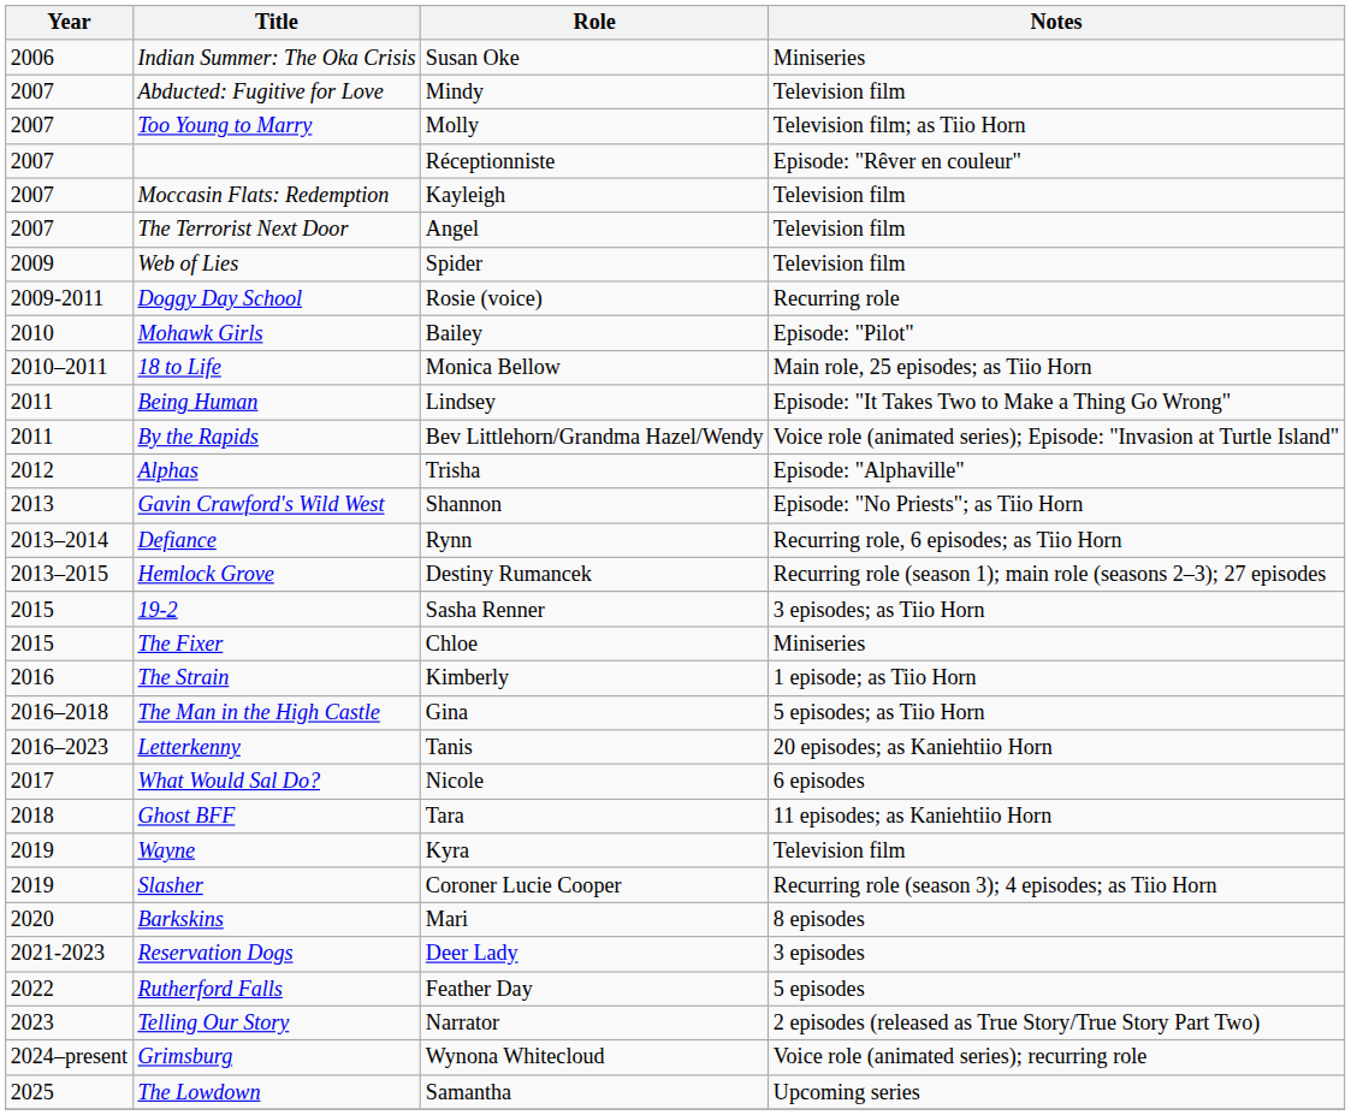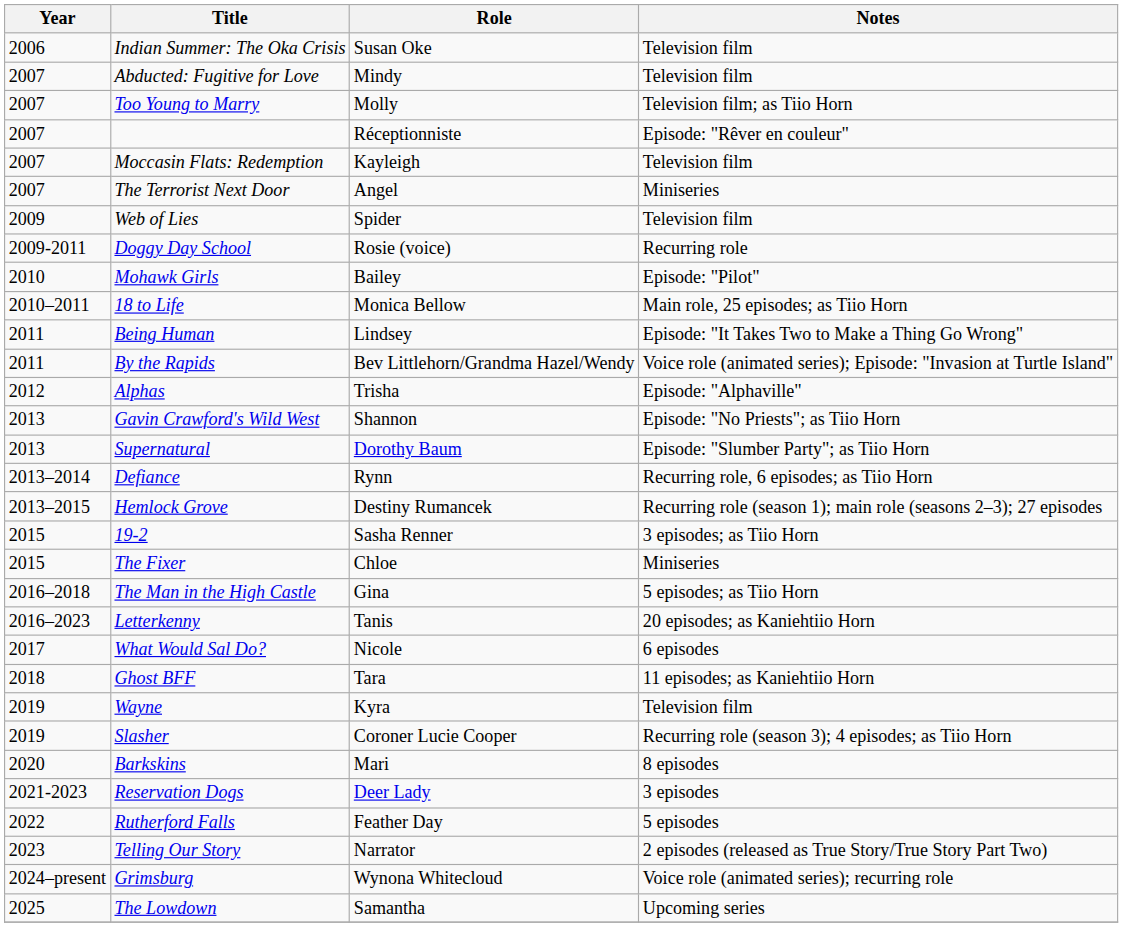 <table class="wikitable sortable">
 <tr>
 <th>Year</th>
 <th>Title</th>
 <th>Role</th>
 <th class="unsortable">Notes</th>
 </tr>
 <tr>
 <td>2006</td>
 <td><em>Indian Summer: The Oka Crisis</em></td>
 <td>Susan Oke</td>
-<td>Miniseries</td>
+<td>Television film</td>
 </tr>
 <tr>
 <td>2007</td>
 <td><em>Abducted: Fugitive for Love</em></td>
 <td>Mindy</td>
 <td>Television film</td>
 </tr>
 <tr>
 <td>2007</td>
 <td><em><a href='#'>Too Young to Marry</a></em></td>
 <td>Molly</td>
 <td>Television film; as Tiio Horn</td>
 </tr>
 <tr>
 <td>2007</td>
 <td></td>
 <td>Réceptionniste</td>
 <td>Episode: "Rêver en couleur"</td>
 </tr>
 <tr>
 <td>2007</td>
 <td><em>Moccasin Flats: Redemption</em></td>
 <td>Kayleigh</td>
 <td>Television film</td>
 </tr>
 <tr>
 <td>2007</td>
 <td data-sort-value="Terrorist Next Door, The"><em>The Terrorist Next Door</em></td>
 <td>Angel</td>
-<td>Television film</td>
+<td>Miniseries</td>
 </tr>
 <tr>
 <td>2009</td>
 <td><em>Web of Lies</em></td>
 <td>Spider</td>
 <td>Television film</td>
 </tr>
 <tr>
 <td>2009-2011</td>
 <td><em><a href='#'>Doggy Day School</a></em></td>
 <td>Rosie (voice)</td>
 <td>Recurring role</td>
 </tr>
 <tr>
 <td>2010</td>
 <td><em><a href='#'>Mohawk Girls</a></em></td>
 <td>Bailey</td>
 <td>Episode: "Pilot"</td>
 </tr>
 <tr>
 <td>2010–2011</td>
 <td><em><a href='#'>18 to Life</a></em></td>
 <td>Monica Bellow</td>
 <td>Main role, 25 episodes; as Tiio Horn</td>
 </tr>
 <tr>
 <td>2011</td>
 <td><em><a href='#'>Being Human</a></em></td>
 <td>Lindsey</td>
 <td>Episode: "It Takes Two to Make a Thing Go Wrong"</td>
 </tr>
 <tr>
 <td>2011</td>
 <td><em><a href='#'>By the Rapids</a></em></td>
 <td>Bev Littlehorn/Grandma Hazel/Wendy</td>
 <td>Voice role (animated series); Episode: "Invasion at Turtle Island"</td>
 </tr>
 <tr>
 <td>2012</td>
 <td><em><a href='#'>Alphas</a></em></td>
 <td>Trisha</td>
 <td>Episode: "Alphaville"</td>
 </tr>
 <tr>
 <td>2013</td>
 <td><em><a href='#'>Gavin Crawford's Wild West</a></em></td>
 <td>Shannon</td>
 <td>Episode: "No Priests"; as Tiio Horn</td>
 </tr>
 <tr>
+<td>2013</td>
+<td><em><a href='#'>Supernatural</a></em></td>
+<td><a href='#'>Dorothy Baum</a></td>
+<td>Episode: "Slumber Party"; as Tiio Horn</td>
+</tr>
+<tr>
 <td>2013–2014</td>
 <td><em><a href='#'>Defiance</a></em></td>
 <td>Rynn</td>
 <td>Recurring role, 6 episodes; as Tiio Horn</td>
 </tr>
 <tr>
 <td>2013–2015</td>
 <td><em><a href='#'>Hemlock Grove</a></em></td>
 <td>Destiny Rumancek</td>
 <td>Recurring role (season 1); main role (seasons 2–3); 27 episodes</td>
 </tr>
 <tr>
 <td>2015</td>
 <td><em><a href='#'>19-2</a></em></td>
 <td>Sasha Renner</td>
 <td>3 episodes; as Tiio Horn</td>
 </tr>
 <tr>
 <td>2015</td>
 <td data-sort-value="Fixer, The"><em><a href='#'>The Fixer</a></em></td>
 <td>Chloe</td>
 <td>Miniseries</td>
-</tr>
-<tr>
-<td>2016</td>
-<td data-sort-value="Strain, The"><em><a href='#'>The Strain</a></em></td>
-<td>Kimberly</td>
-<td>1 episode; as Tiio Horn</td>
 </tr>
 <tr>
 <td>2016–2018</td>
 <td data-sort-value="Man in the High Castle, The"><em><a href='#'>The Man in the High Castle</a></em></td>
 <td>Gina</td>
 <td>5 episodes; as Tiio Horn</td>
 </tr>
 <tr>
 <td>2016–2023</td>
 <td><em><a href='#'>Letterkenny</a></em></td>
 <td>Tanis</td>
 <td>20 episodes; as Kaniehtiio Horn</td>
 </tr>
 <tr>
 <td>2017</td>
 <td><em><a href='#'>What Would Sal Do?</a></em></td>
 <td>Nicole</td>
 <td>6 episodes</td>
 </tr>
 <tr>
 <td>2018</td>
 <td><em><a href='#'>Ghost BFF</a></em></td>
 <td>Tara</td>
 <td>11 episodes; as Kaniehtiio Horn</td>
 </tr>
 <tr>
 <td>2019</td>
 <td><em><a href='#'>Wayne</a></em></td>
 <td>Kyra</td>
 <td>Television film</td>
 </tr>
 <tr>
 <td>2019</td>
 <td><em><a href='#'>Slasher</a></em></td>
 <td>Coroner Lucie Cooper</td>
 <td>Recurring role (season 3); 4 episodes; as Tiio Horn</td>
 </tr>
 <tr>
 <td>2020</td>
 <td><em><a href='#'>Barkskins</a></em></td>
 <td>Mari</td>
 <td>8 episodes</td>
 </tr>
 <tr>
 <td>2021-2023</td>
 <td><em><a href='#'>Reservation Dogs</a></em></td>
 <td><a href='#'>Deer Lady</a></td>
 <td>3 episodes</td>
 </tr>
 <tr>
 <td>2022</td>
 <td><em><a href='#'>Rutherford Falls</a></em></td>
 <td>Feather Day</td>
 <td>5 episodes</td>
 </tr>
 <tr>
 <td>2023</td>
 <td><em><a href='#'>Telling Our Story</a></em></td>
 <td>Narrator</td>
 <td>2 episodes (released as True Story/True Story Part Two)</td>
 </tr>
 <tr>
 <td>2024–present</td>
 <td><em><a href='#'>Grimsburg</a></em></td>
 <td>Wynona Whitecloud</td>
 <td>Voice role (animated series); recurring role</td>
 </tr>
 <tr>
 <td>2025</td>
 <td data-sort-value="Lowdown, The"><em><a href='#'>The Lowdown</a></em></td>
 <td>Samantha</td>
 <td>Upcoming series</td>
 </tr>
 <tr>
 </tr>
 </table>
